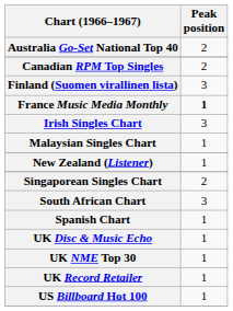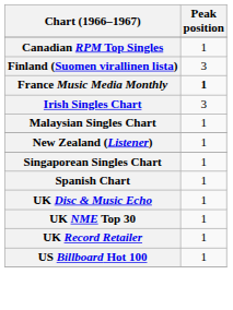 <table class="wikitable sortable plainrowheaders" style="text-align:center">
 <tr>
 <th>Chart (1966–1967)</th>
 <th>Peak<br>position</th>
-</tr>
-<tr>
-<th scope="row">Australia <em><a href='#'>Go-Set</a></em> National Top 40</th>
-<td>2</td>
 </tr>
 <tr>
 </tr>
 <tr>
 </tr>
 <tr>
 <th scope="row">Canadian <a href='#'><em>RPM</em> Top Singles</a></th>
-<td>2</td>
+<td>1</td>
 </tr>
 <tr>
 <th scope="row">Finland (<a href='#'>Suomen virallinen lista</a>)</th>
 <td>3</td>
 </tr>
 <tr>
 <th scope="row">France <em>Music Media Monthly</em></th>
 <td><strong>1</strong></td>
 </tr>
 <tr>
 <th scope="row"><a href='#'>Irish Singles Chart</a></th>
 <td>3</td>
 </tr>
 <tr>
 <th scope="row">Malaysian Singles Chart</th>
 <td>1</td>
 </tr>
 <tr>
 </tr>
 <tr>
 </tr>
 <tr>
 </tr>
 <tr>
 <th scope="row">New Zealand (<em><a href='#'>Listener</a></em>)</th>
 <td>1</td>
 </tr>
 <tr>
 </tr>
 <tr>
 <th scope="row">Singaporean Singles Chart</th>
-<td>2</td>
-</tr>
-<tr>
-<th scope="row">South African Chart</th>
-<td>3</td>
+<td>1</td>
 </tr>
 <tr>
 <th scope="row">Spanish Chart</th>
 <td>1</td>
 </tr>
 <tr>
 <th scope="row">UK <em><a href='#'>Disc & Music Echo</a></em></th>
 <td>1</td>
 </tr>
 <tr>
 <th scope="row">UK <em><a href='#'>NME</a></em> Top 30</th>
 <td>1</td>
 </tr>
 <tr>
 <th scope="row">UK <em><a href='#'>Record Retailer</a></em></th>
 <td>1</td>
 </tr>
 <tr>
 <th scope="row">US <a href='#'><em>Billboard</em> Hot 100</a></th>
 <td>1</td>
 </tr>
 <tr>
 </tr>
 </table>
